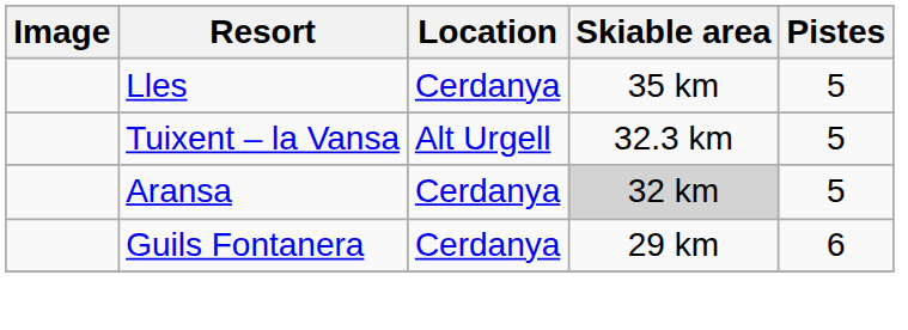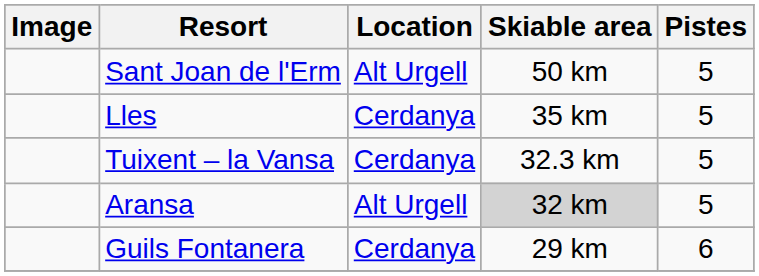 <table class="wikitable sortable">
 <tr>
 <th>Image</th>
 <th>Resort</th>
 <th>Location</th>
 <th>Skiable area</th>
 <th>Pistes</th>
+</tr>
+<tr>
+<td></td>
+<td><a href='#'>Sant Joan de l'Erm</a></td>
+<td> <a href='#'>Alt Urgell</a></td>
+<td align="center">50 km</td>
+<td align="center">5</td>
 </tr>
 <tr>
 <td></td>
 <td><a href='#'>Lles</a></td>
 <td> <a href='#'>Cerdanya</a></td>
 <td align="center">35 km</td>
 <td align="center">5</td>
 </tr>
 <tr>
 <td></td>
 <td><a href='#'>Tuixent – la Vansa</a></td>
-<td> <a href='#'>Alt Urgell</a></td>
+<td> <a href='#'>Cerdanya</a></td>
 <td align="center">32.3 km</td>
 <td align="center">5</td>
 </tr>
 <tr>
 <td></td>
 <td><a href='#'>Aransa</a></td>
-<td> <a href='#'>Cerdanya</a></td>
+<td> <a href='#'>Alt Urgell</a></td>
 <td align="center" style="background: lightgrey;">32 km</td>
 <td align="center">5</td>
 </tr>
 <tr>
 <td></td>
 <td><a href='#'>Guils Fontanera</a></td>
 <td> <a href='#'>Cerdanya</a></td>
 <td align="center">29 km</td>
 <td align="center">6</td>
 </tr>
 <tr>
 </tr>
 </table>
